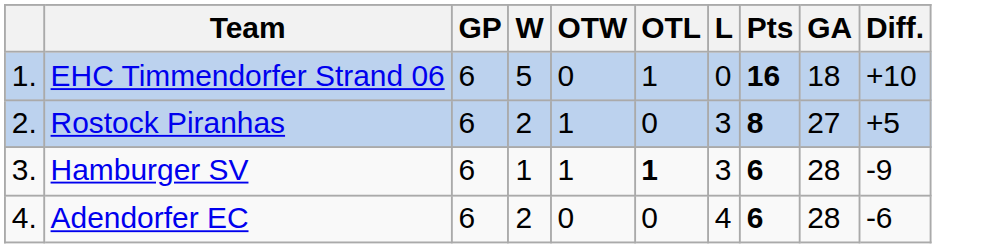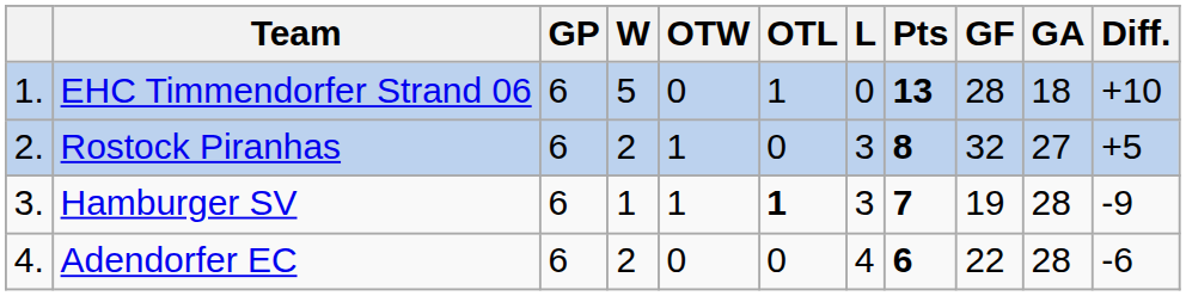 <table class="wikitable sortable">
 <tr class="hintergrundfarbe5">
 <th></th>
 <th>Team</th>
 <th>GP</th>
 <th>W</th>
 <th>OTW</th>
 <th>OTL</th>
 <th>L</th>
 <th>Pts</th>
+<th>GF</th>
 <th>GA</th>
 <th>Diff.</th>
 </tr>
 <tr style="background-color:#BCD2EE">
 <td>1.</td>
 <td style="text-align:left"><a href='#'>EHC Timmendorfer Strand 06</a></td>
 <td>6</td>
 <td>5</td>
 <td>0</td>
 <td>1</td>
 <td>0</td>
-<td><strong>16</strong></td>
+<td><strong>13</strong></td>
+<td>28</td>
 <td>18</td>
 <td>+10</td>
 </tr>
 <tr style="background-color:#BCD2EE">
 <td>2.</td>
 <td style="text-align:left"><a href='#'>Rostock Piranhas</a></td>
 <td>6</td>
 <td>2</td>
 <td>1</td>
 <td>0</td>
 <td>3</td>
 <td><strong>8</strong></td>
+<td>32</td>
 <td>27</td>
 <td>+5</td>
 </tr>
 <tr>
 <td>3.</td>
 <td style="text-align:left"><a href='#'>Hamburger SV</a></td>
 <td>6</td>
 <td>1</td>
 <td>1</td>
 <td><strong>1</strong></td>
 <td>3</td>
-<td><strong>6</strong></td>
+<td><strong>7</strong></td>
+<td>19</td>
 <td>28</td>
 <td>-9</td>
 </tr>
 <tr>
 <td>4.</td>
 <td style="text-align:left"><a href='#'>Adendorfer EC</a></td>
 <td>6</td>
 <td>2</td>
 <td>0</td>
 <td>0</td>
 <td>4</td>
 <td><strong>6</strong></td>
+<td>22</td>
 <td>28</td>
 <td>-6</td>
 </tr>
 </table>
